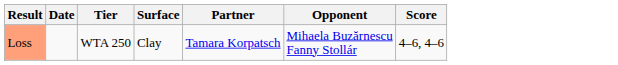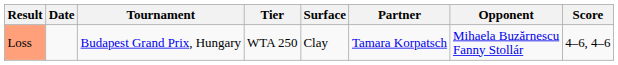 <table class="sortable wikitable">
 <tr>
 <th>Result</th>
 <th>Date</th>
+<th>Tournament</th>
 <th>Tier</th>
 <th>Surface</th>
 <th>Partner</th>
 <th>Opponent</th>
 <th class="unsortable">Score</th>
 </tr>
 <tr>
 <td bgcolor=FFA07A>Loss</td>
 <td><a href='#'></a></td>
+<td><a href='#'>Budapest Grand Prix</a>, Hungary</td>
 <td>WTA 250</td>
 <td>Clay</td>
 <td> <a href='#'>Tamara Korpatsch</a></td>
 <td> <a href='#'>Mihaela Buzărnescu</a> <br>  <a href='#'>Fanny Stollár</a></td>
 <td>4–6, 4–6</td>
 </tr>
 </table>
